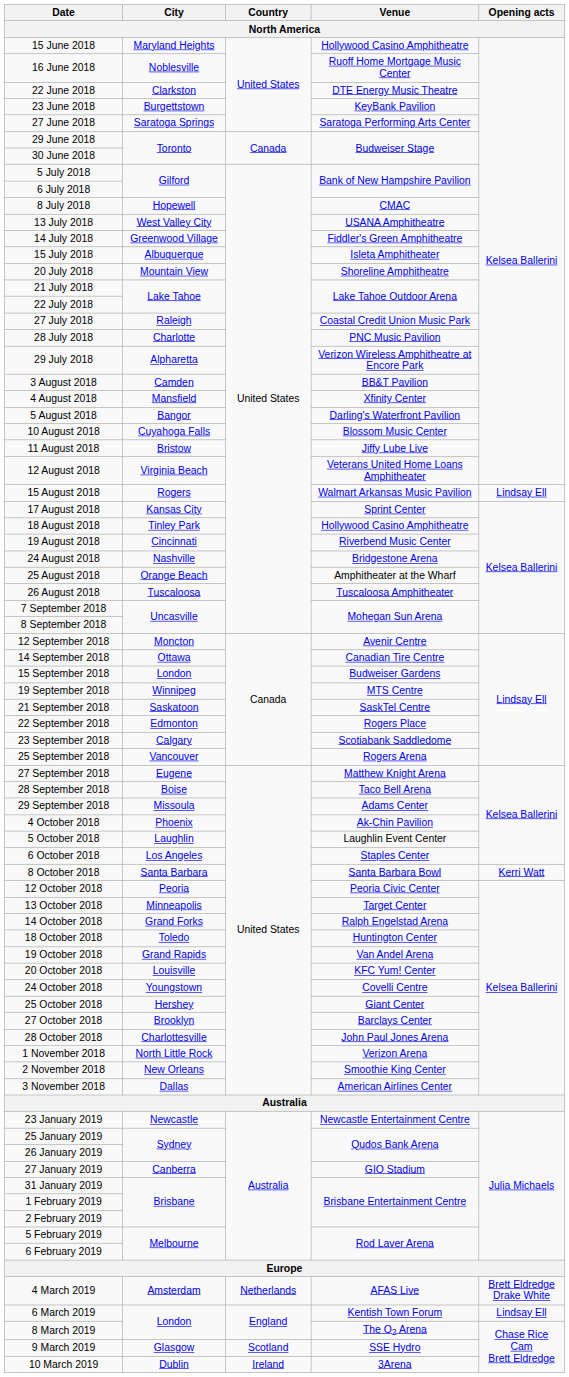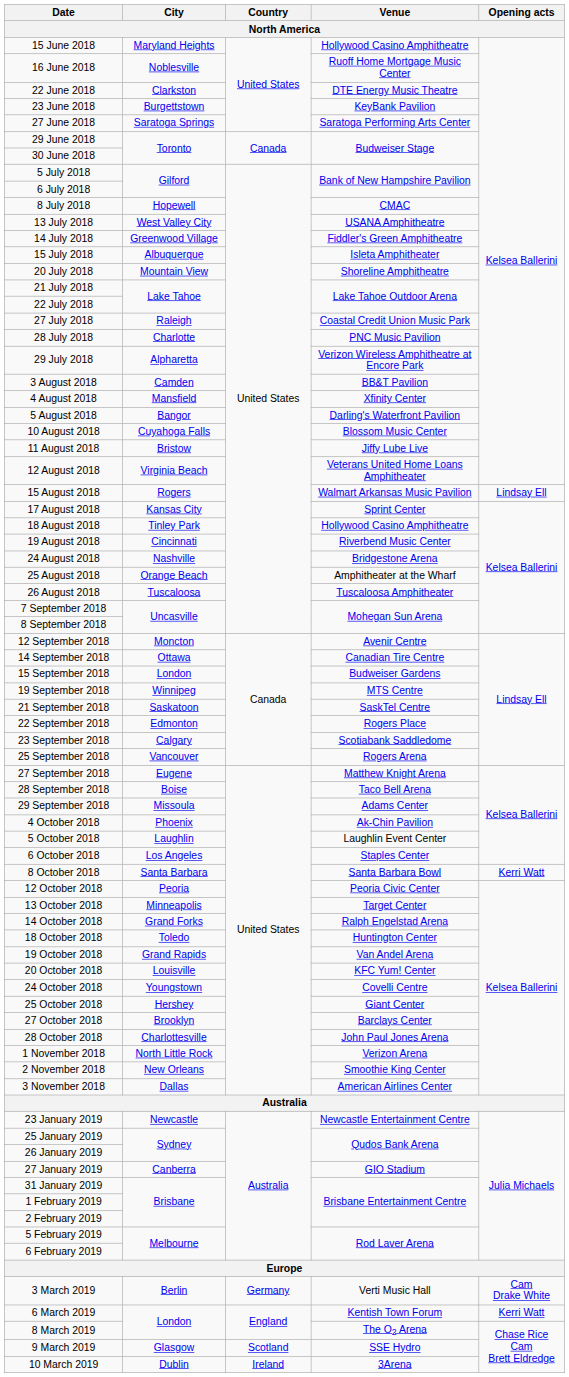 <table class="wikitable" style="text-align:center;">
 <tr>
 <th width="175">Date</th>
 <th width="150">City</th>
 <th width="125">Country</th>
 <th width="250">Venue</th>
 <th width="125">Opening acts</th>
 </tr>
 <tr>
 <th colspan="5">North America</th>
 </tr>
 <tr>
 <td>15 June 2018</td>
 <td><a href='#'>Maryland Heights</a></td>
 <td rowspan="5"><a href='#'>United States</a></td>
 <td><a href='#'>Hollywood Casino Amphitheatre</a></td>
 <td rowspan="25"><a href='#'>Kelsea Ballerini</a></td>
 </tr>
 <tr>
 <td>16 June 2018</td>
 <td><a href='#'>Noblesville</a></td>
 <td><a href='#'>Ruoff Home Mortgage Music Center</a></td>
 </tr>
 <tr>
 <td>22 June 2018</td>
 <td><a href='#'>Clarkston</a></td>
 <td><a href='#'>DTE Energy Music Theatre</a></td>
 </tr>
 <tr>
 <td>23 June 2018</td>
 <td><a href='#'>Burgettstown</a></td>
 <td><a href='#'>KeyBank Pavilion</a></td>
 </tr>
 <tr>
 <td>27 June 2018</td>
 <td><a href='#'>Saratoga Springs</a></td>
 <td><a href='#'>Saratoga Performing Arts Center</a></td>
 </tr>
 <tr>
 <td>29 June 2018</td>
 <td rowspan="2"><a href='#'>Toronto</a></td>
 <td rowspan="2"><a href='#'>Canada</a></td>
 <td rowspan="2"><a href='#'>Budweiser Stage</a></td>
 </tr>
 <tr>
 <td>30 June 2018</td>
 </tr>
 <tr>
 <td>5 July 2018</td>
 <td rowspan="2"><a href='#'>Gilford</a></td>
 <td rowspan="27">United States</td>
 <td rowspan="2"><a href='#'>Bank of New Hampshire Pavilion</a></td>
 </tr>
 <tr>
 <td>6 July 2018</td>
 </tr>
 <tr>
 <td>8 July 2018</td>
 <td><a href='#'>Hopewell</a></td>
 <td><a href='#'>CMAC</a></td>
 </tr>
 <tr>
 <td>13 July 2018</td>
 <td><a href='#'>West Valley City</a></td>
 <td><a href='#'>USANA Amphitheatre</a></td>
 </tr>
 <tr>
 <td>14 July 2018</td>
 <td><a href='#'>Greenwood Village</a></td>
 <td><a href='#'>Fiddler's Green Amphitheatre</a></td>
 </tr>
 <tr>
 <td>15 July 2018</td>
 <td><a href='#'>Albuquerque</a></td>
 <td><a href='#'>Isleta Amphitheater</a></td>
 </tr>
 <tr>
 <td>20 July 2018</td>
 <td><a href='#'>Mountain View</a></td>
 <td><a href='#'>Shoreline Amphitheatre</a></td>
 </tr>
 <tr>
 <td>21 July 2018</td>
 <td rowspan="2"><a href='#'>Lake Tahoe</a></td>
 <td rowspan="2"><a href='#'>Lake Tahoe Outdoor Arena</a></td>
 </tr>
 <tr>
 <td>22 July 2018</td>
 </tr>
 <tr>
 <td>27 July 2018</td>
 <td><a href='#'>Raleigh</a></td>
 <td><a href='#'>Coastal Credit Union Music Park</a></td>
 </tr>
 <tr>
 <td>28 July 2018</td>
 <td><a href='#'>Charlotte</a></td>
 <td><a href='#'>PNC Music Pavilion</a></td>
 </tr>
 <tr>
 <td>29 July 2018</td>
 <td><a href='#'>Alpharetta</a></td>
 <td><a href='#'>Verizon Wireless Amphitheatre at Encore Park</a></td>
 </tr>
 <tr>
 <td>3 August 2018</td>
 <td><a href='#'>Camden</a></td>
 <td><a href='#'>BB&T Pavilion</a></td>
 </tr>
 <tr>
 <td>4 August 2018</td>
 <td><a href='#'>Mansfield</a></td>
 <td><a href='#'>Xfinity Center</a></td>
 </tr>
 <tr>
 <td>5 August 2018</td>
 <td><a href='#'>Bangor</a></td>
 <td><a href='#'>Darling's Waterfront Pavilion</a></td>
 </tr>
 <tr>
 <td>10 August 2018</td>
 <td><a href='#'>Cuyahoga Falls</a></td>
 <td><a href='#'>Blossom Music Center</a></td>
 </tr>
 <tr>
 <td>11 August 2018</td>
 <td><a href='#'>Bristow</a></td>
 <td><a href='#'>Jiffy Lube Live</a></td>
 </tr>
 <tr>
 <td>12 August 2018</td>
 <td><a href='#'>Virginia Beach</a></td>
 <td><a href='#'>Veterans United Home Loans Amphitheater</a></td>
 </tr>
 <tr>
 <td>15 August 2018</td>
 <td><a href='#'>Rogers</a></td>
 <td><a href='#'>Walmart Arkansas Music Pavilion</a></td>
 <td><a href='#'>Lindsay Ell</a></td>
 </tr>
 <tr>
 <td>17 August 2018</td>
 <td><a href='#'>Kansas City</a></td>
 <td><a href='#'>Sprint Center</a></td>
 <td rowspan="8"><a href='#'>Kelsea Ballerini</a></td>
 </tr>
 <tr>
 <td>18 August 2018</td>
 <td><a href='#'>Tinley Park</a></td>
 <td><a href='#'>Hollywood Casino Amphitheatre</a></td>
 </tr>
 <tr>
 <td>19 August 2018</td>
 <td><a href='#'>Cincinnati</a></td>
 <td><a href='#'>Riverbend Music Center</a></td>
 </tr>
 <tr>
 <td>24 August 2018</td>
 <td><a href='#'>Nashville</a></td>
 <td><a href='#'>Bridgestone Arena</a></td>
 </tr>
 <tr>
 <td>25 August 2018</td>
 <td><a href='#'>Orange Beach</a></td>
 <td>Amphitheater at the Wharf</td>
 </tr>
 <tr>
 <td>26 August 2018</td>
 <td><a href='#'>Tuscaloosa</a></td>
 <td><a href='#'>Tuscaloosa Amphitheater</a></td>
 </tr>
 <tr>
 <td>7 September 2018</td>
 <td rowspan="2"><a href='#'>Uncasville</a></td>
 <td rowspan="2"><a href='#'>Mohegan Sun Arena</a></td>
 </tr>
 <tr>
 <td>8 September 2018</td>
 </tr>
 <tr>
 <td>12 September 2018</td>
 <td><a href='#'>Moncton</a></td>
 <td rowspan="8">Canada</td>
 <td><a href='#'>Avenir Centre</a></td>
 <td rowspan="8"><a href='#'>Lindsay Ell</a></td>
 </tr>
 <tr>
 <td>14 September 2018</td>
 <td><a href='#'>Ottawa</a></td>
 <td><a href='#'>Canadian Tire Centre</a></td>
 </tr>
 <tr>
 <td>15 September 2018</td>
 <td><a href='#'>London</a></td>
 <td><a href='#'>Budweiser Gardens</a></td>
 </tr>
 <tr>
 <td>19 September 2018</td>
 <td><a href='#'>Winnipeg</a></td>
 <td><a href='#'>MTS Centre</a></td>
 </tr>
 <tr>
 <td>21 September 2018</td>
 <td><a href='#'>Saskatoon</a></td>
 <td><a href='#'>SaskTel Centre</a></td>
 </tr>
 <tr>
 <td>22 September 2018</td>
 <td><a href='#'>Edmonton</a></td>
 <td><a href='#'>Rogers Place</a></td>
 </tr>
 <tr>
 <td>23 September 2018</td>
 <td><a href='#'>Calgary</a></td>
 <td><a href='#'>Scotiabank Saddledome</a></td>
 </tr>
 <tr>
 <td>25 September 2018</td>
 <td><a href='#'>Vancouver</a></td>
 <td><a href='#'>Rogers Arena</a></td>
 </tr>
 <tr>
 <td>27 September 2018</td>
 <td><a href='#'>Eugene</a></td>
 <td rowspan="20">United States</td>
 <td><a href='#'>Matthew Knight Arena</a></td>
 <td rowspan="6"><a href='#'>Kelsea Ballerini</a></td>
 </tr>
 <tr>
 <td>28 September 2018</td>
 <td><a href='#'>Boise</a></td>
 <td><a href='#'>Taco Bell Arena</a></td>
 </tr>
 <tr>
 <td>29 September 2018</td>
 <td><a href='#'>Missoula</a></td>
 <td><a href='#'>Adams Center</a></td>
 </tr>
 <tr>
 <td>4 October 2018</td>
 <td><a href='#'>Phoenix</a></td>
 <td><a href='#'>Ak-Chin Pavilion</a></td>
 </tr>
 <tr>
 <td>5 October 2018</td>
 <td><a href='#'>Laughlin</a></td>
 <td>Laughlin Event Center</td>
 </tr>
 <tr>
 <td>6 October 2018</td>
 <td><a href='#'>Los Angeles</a></td>
 <td><a href='#'>Staples Center</a></td>
 </tr>
 <tr>
 <td>8 October 2018</td>
 <td><a href='#'>Santa Barbara</a></td>
 <td><a href='#'>Santa Barbara Bowl</a></td>
 <td><a href='#'>Kerri Watt</a></td>
 </tr>
 <tr>
 <td>12 October 2018</td>
 <td><a href='#'>Peoria</a></td>
 <td><a href='#'>Peoria Civic Center</a></td>
 <td rowspan="13"><a href='#'>Kelsea Ballerini</a></td>
 </tr>
 <tr>
 <td>13 October 2018</td>
 <td><a href='#'>Minneapolis</a></td>
 <td><a href='#'>Target Center</a></td>
 </tr>
 <tr>
 <td>14 October 2018</td>
 <td><a href='#'>Grand Forks</a></td>
 <td><a href='#'>Ralph Engelstad Arena</a></td>
 </tr>
 <tr>
 <td>18 October 2018</td>
 <td><a href='#'>Toledo</a></td>
 <td><a href='#'>Huntington Center</a></td>
 </tr>
 <tr>
 <td>19 October 2018</td>
 <td><a href='#'>Grand Rapids</a></td>
 <td><a href='#'>Van Andel Arena</a></td>
 </tr>
 <tr>
 <td>20 October 2018</td>
 <td><a href='#'>Louisville</a></td>
 <td><a href='#'>KFC Yum! Center</a></td>
 </tr>
 <tr>
 <td>24 October 2018</td>
 <td><a href='#'>Youngstown</a></td>
 <td><a href='#'>Covelli Centre</a></td>
 </tr>
 <tr>
 <td>25 October 2018</td>
 <td><a href='#'>Hershey</a></td>
 <td><a href='#'>Giant Center</a></td>
 </tr>
 <tr>
 <td>27 October 2018</td>
 <td><a href='#'>Brooklyn</a></td>
 <td><a href='#'>Barclays Center</a></td>
 </tr>
 <tr>
 <td>28 October 2018</td>
 <td><a href='#'>Charlottesville</a></td>
 <td><a href='#'>John Paul Jones Arena</a></td>
 </tr>
 <tr>
 <td>1 November 2018</td>
 <td><a href='#'>North Little Rock</a></td>
 <td><a href='#'>Verizon Arena</a></td>
 </tr>
 <tr>
 <td>2 November 2018</td>
 <td><a href='#'>New Orleans</a></td>
 <td><a href='#'>Smoothie King Center</a></td>
 </tr>
 <tr>
 <td>3 November 2018</td>
 <td><a href='#'>Dallas</a></td>
 <td><a href='#'>American Airlines Center</a></td>
 </tr>
 <tr>
 <th colspan="5">Australia</th>
 </tr>
 <tr>
 <td>23 January 2019</td>
 <td><a href='#'>Newcastle</a></td>
 <td rowspan="9"><a href='#'>Australia</a></td>
 <td><a href='#'>Newcastle Entertainment Centre</a></td>
 <td rowspan="9"><a href='#'>Julia Michaels</a></td>
 </tr>
 <tr>
 <td>25 January 2019</td>
 <td rowspan="2"><a href='#'>Sydney</a></td>
 <td rowspan="2"><a href='#'>Qudos Bank Arena</a></td>
 </tr>
 <tr>
 <td>26 January 2019</td>
 </tr>
 <tr>
 <td>27 January 2019</td>
 <td><a href='#'>Canberra</a></td>
 <td><a href='#'>GIO Stadium</a></td>
 </tr>
 <tr>
 <td>31 January 2019</td>
 <td rowspan="3"><a href='#'>Brisbane</a></td>
 <td rowspan="3"><a href='#'>Brisbane Entertainment Centre</a></td>
 </tr>
 <tr>
 <td>1 February 2019</td>
 </tr>
 <tr>
 <td>2 February 2019</td>
 </tr>
 <tr>
 <td>5 February 2019</td>
 <td rowspan="2"><a href='#'>Melbourne</a></td>
 <td rowspan="2"><a href='#'>Rod Laver Arena</a></td>
 </tr>
 <tr>
 <td>6 February 2019</td>
 </tr>
 <tr>
 <th colspan="5">Europe</th>
 </tr>
 <tr>
-<td>4 March 2019</td>
-<td><a href='#'>Amsterdam</a></td>
-<td><a href='#'>Netherlands</a></td>
-<td><a href='#'>AFAS Live</a></td>
-<td><a href='#'>Brett Eldredge</a> <br> <a href='#'>Drake White</a></td>
+<td>3 March 2019</td>
+<td><a href='#'>Berlin</a></td>
+<td><a href='#'>Germany</a></td>
+<td>Verti Music Hall</td>
+<td><a href='#'>Cam</a> <br> <a href='#'>Drake White</a></td>
 </tr>
 <tr>
 <td>6 March 2019</td>
 <td rowspan=2><a href='#'>London</a></td>
 <td rowspan=2><a href='#'>England</a></td>
 <td><a href='#'>Kentish Town Forum</a></td>
-<td><a href='#'>Lindsay Ell</a></td>
+<td><a href='#'>Kerri Watt</a></td>
 </tr>
 <tr>
 <td>8 March 2019</td>
 <td><a href='#'>The O<sub>2</sub> Arena</a></td>
 <td rowspan=3><a href='#'>Chase Rice</a> <br> <a href='#'>Cam</a> <br> <a href='#'>Brett Eldredge</a></td>
 </tr>
 <tr>
 <td>9 March 2019</td>
 <td><a href='#'>Glasgow</a></td>
 <td><a href='#'>Scotland</a></td>
 <td><a href='#'>SSE Hydro</a></td>
 </tr>
 <tr>
 <td>10 March 2019</td>
 <td><a href='#'>Dublin</a></td>
 <td><a href='#'>Ireland</a></td>
 <td><a href='#'>3Arena</a></td>
 </tr>
 </table>
